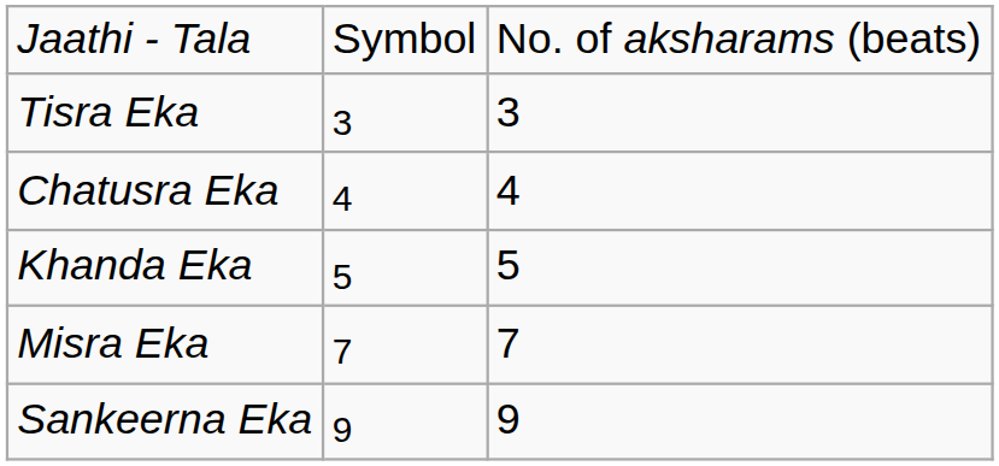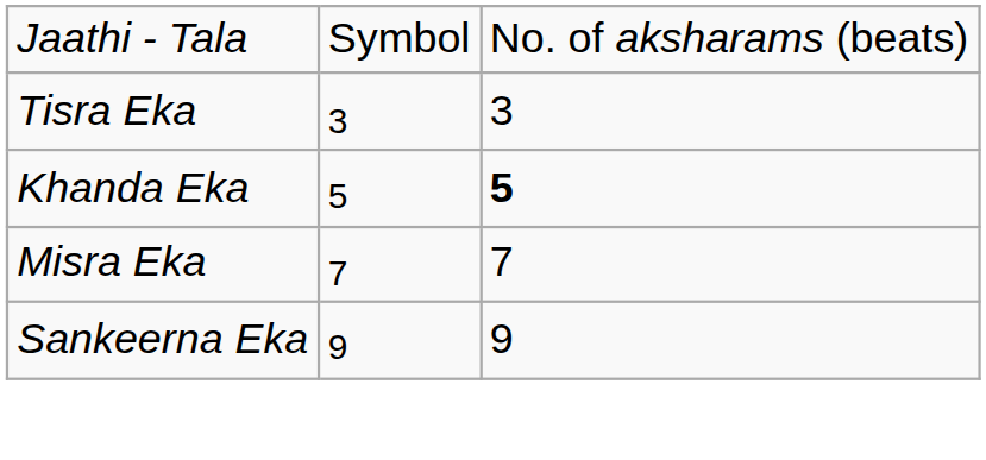 <table class="wikitable" align="center" style="margin-left:1em;">
 <tr>
 <td><em>Jaathi - Tala</em></td>
 <td>Symbol</td>
 <td>No. of <em>aksharams</em> (beats)</td>
 </tr>
 <tr>
 <td><em>Tisra Eka</em></td>
 <td><sub>3</sub></td>
 <td>3</td>
 </tr>
 <tr>
-<td><em>Chatusra Eka</em></td>
-<td><sub>4</sub></td>
-<td>4</td>
-</tr>
-<tr>
 <td><em>Khanda Eka</em></td>
 <td><sub>5</sub></td>
-<td>5</td>
+<td><strong>5</strong></td>
 </tr>
 <tr>
 <td><em>Misra Eka</em></td>
 <td><sub>7</sub></td>
 <td>7</td>
 </tr>
 <tr>
 <td><em>Sankeerna Eka</em></td>
 <td><sub>9</sub></td>
 <td>9</td>
 </tr>
 </table>
